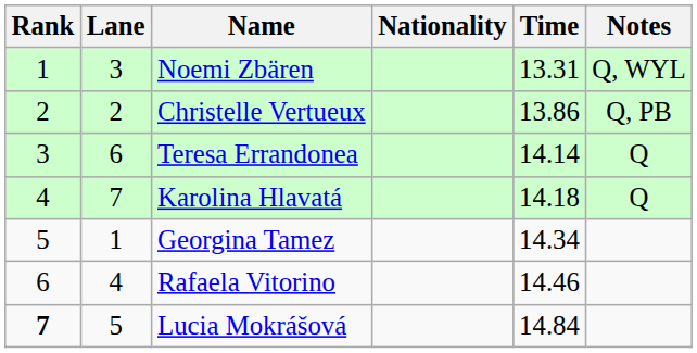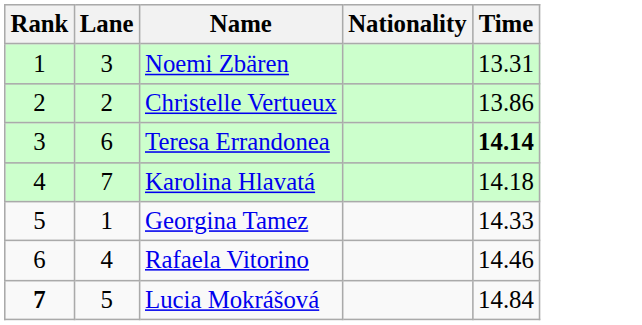 <table class="wikitable sortable" style="text-align:center">
 <tr>
 <th>Rank</th>
 <th>Lane</th>
 <th>Name</th>
 <th>Nationality</th>
 <th>Time</th>
-<th>Notes</th>
 </tr>
 <tr bgcolor=ccffcc>
 <td align=center>1</td>
 <td align=center>3</td>
 <td align=left><a href='#'>Noemi Zbären</a></td>
 <td align=left></td>
 <td>13.31</td>
-<td>Q, WYL</td>
 </tr>
 <tr bgcolor=ccffcc>
 <td align=center>2</td>
 <td align=center>2</td>
 <td align=left><a href='#'>Christelle Vertueux</a></td>
 <td align=left></td>
 <td>13.86</td>
-<td>Q, PB</td>
 </tr>
 <tr bgcolor=ccffcc>
 <td align=center>3</td>
 <td align=center>6</td>
 <td align=left><a href='#'>Teresa Errandonea</a></td>
 <td align=left></td>
-<td>14.14</td>
-<td>Q</td>
+<td><strong>14.14</strong></td>
 </tr>
 <tr bgcolor=ccffcc>
 <td align=center>4</td>
 <td align=center>7</td>
 <td align=left><a href='#'>Karolina Hlavatá</a></td>
 <td align=left></td>
 <td>14.18</td>
-<td>Q</td>
 </tr>
 <tr>
 <td align=center>5</td>
 <td align=center>1</td>
 <td align=left><a href='#'>Georgina Tamez</a></td>
 <td align=left></td>
-<td>14.34</td>
-<td></td>
+<td>14.33</td>
 </tr>
 <tr>
 <td align=center>6</td>
 <td align=center>4</td>
 <td align=left><a href='#'>Rafaela Vitorino</a></td>
 <td align=left></td>
 <td>14.46</td>
-<td></td>
 </tr>
 <tr>
 <td align=center><strong>7</strong></td>
 <td align=center>5</td>
 <td align=left><a href='#'>Lucia Mokrášová</a></td>
 <td align=left></td>
 <td>14.84</td>
-<td></td>
 </tr>
 </table>
